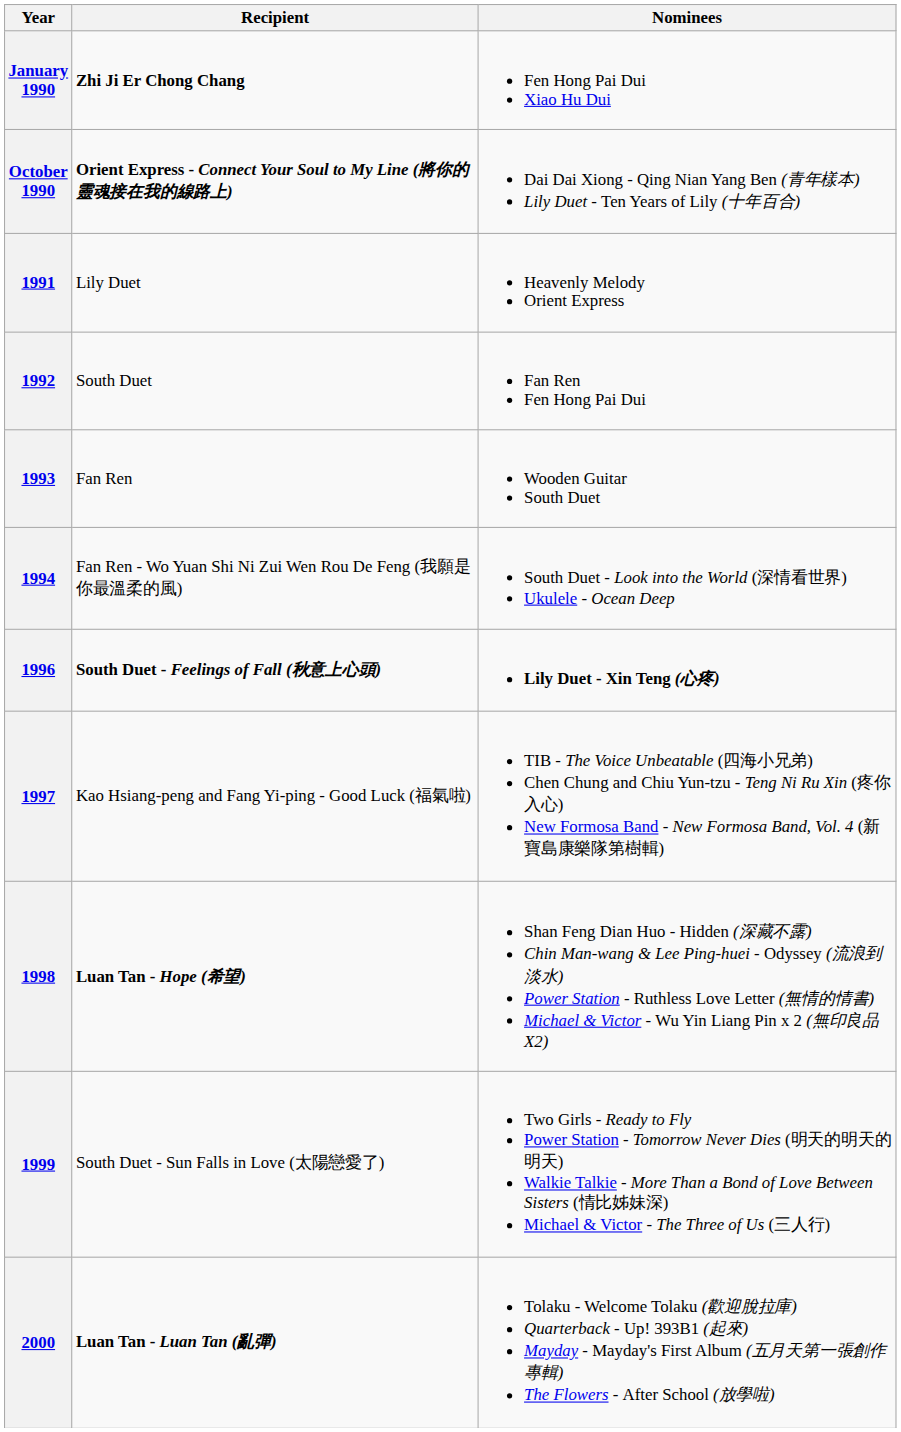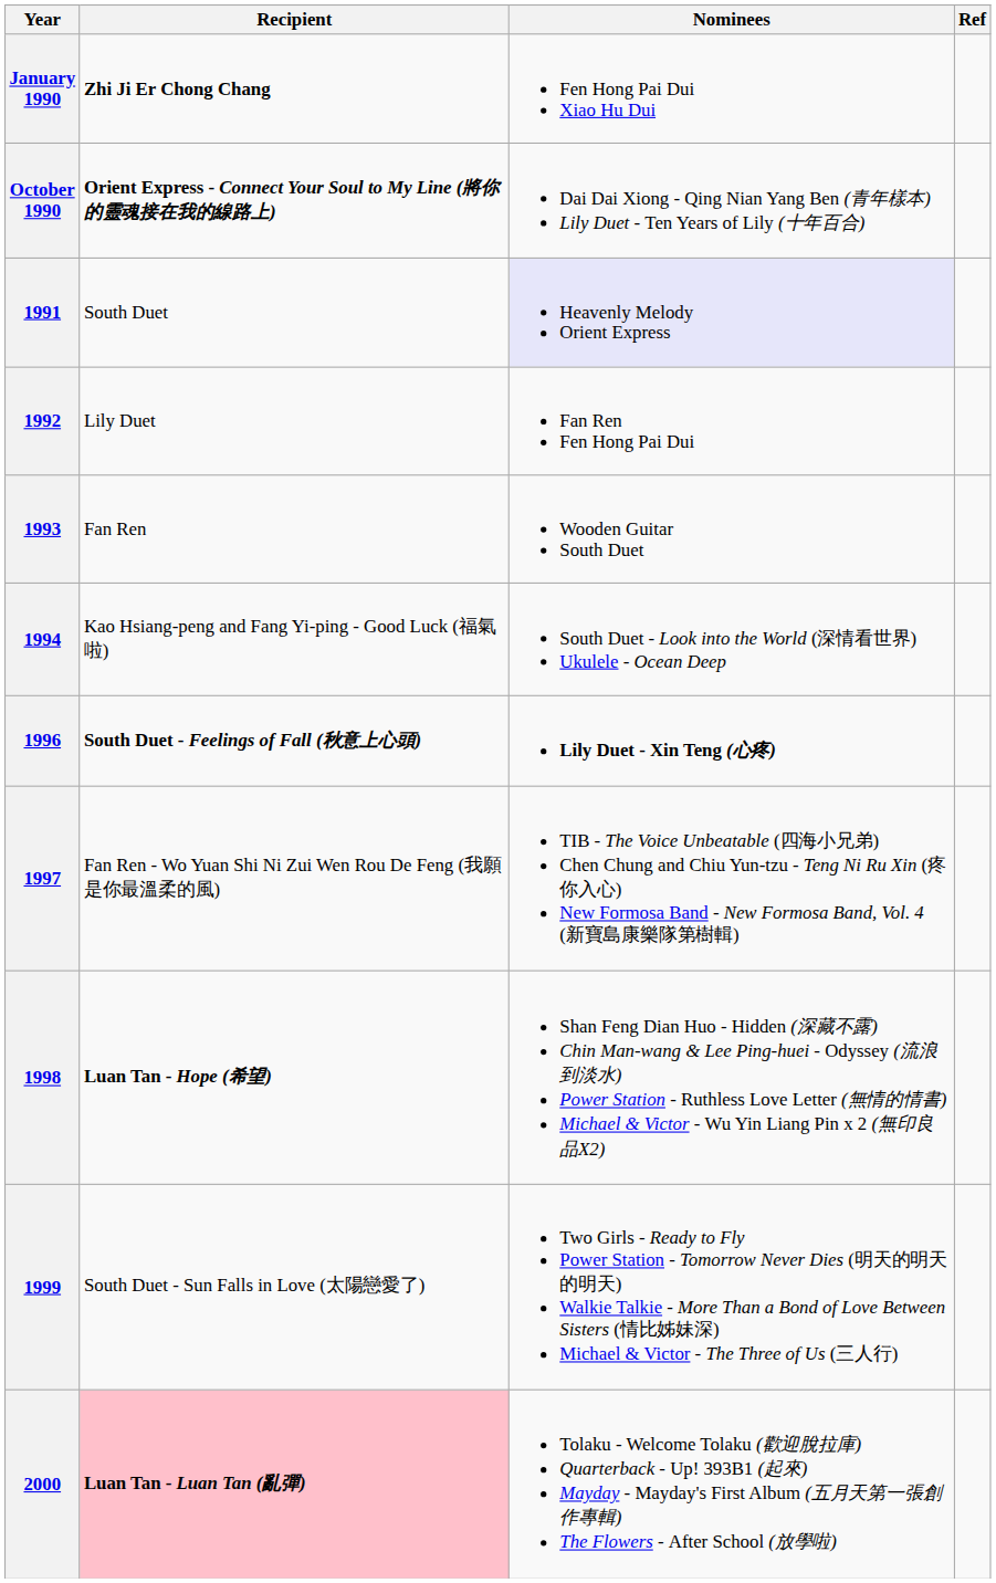 <table class="wikitable center" style="width:850px">
 <tr>
 <th>Year</th>
 <th>Recipient</th>
 <th class=unsortable>Nominees</th>
+<th class=unsortable>Ref</th>
 </tr>
 <tr>
 <th scope="row"><a href='#'>January<br>1990</a></th>
 <td><strong>Zhi Ji Er Chong Chang</strong></td>
 <td><br><ul><li>Fen Hong Pai Dui</li><li><a href='#'>Xiao Hu Dui</a></li></ul></td>
+<td></td>
 </tr>
 <tr>
 <th scope="row"><a href='#'>October<br>1990</a></th>
 <td><strong>Orient Express - <em>Connect Your Soul to My Line<strong><em> (將你的靈魂接在我的線路上)</td>
 <td><br><ul><li>Dai Dai Xiong - </em>Qing Nian Yang Ben<em> (青年樣本)</li><li>Lily Duet - </em>Ten Years of Lily<em> (十年百合)</li></ul></td>
+<td></td>
 </tr>
 <tr>
 <th scope="row"><a href='#'>1991</a></th>
-<td></strong>Lily Duet<strong></td>
-<td><br><ul><li>Heavenly Melody</li><li>Orient Express</li></ul></td>
+<td></strong>South Duet<strong></td>
+<td style="background: lavender;"><br><ul><li>Heavenly Melody</li><li>Orient Express</li></ul></td>
+<td></td>
 </tr>
 <tr>
 <th scope="row"><a href='#'>1992</a></th>
-<td></strong>South Duet<strong></td>
+<td></strong>Lily Duet<strong></td>
 <td><br><ul><li>Fan Ren</li><li>Fen Hong Pai Dui</li></ul></td>
+<td></td>
 </tr>
 <tr>
 <th scope="row"><a href='#'>1993</a></th>
 <td></strong>Fan Ren<strong></td>
 <td><br><ul><li>Wooden Guitar</li><li>South Duet</li></ul></td>
+<td></td>
 </tr>
 <tr>
 <th scope="row"><a href='#'>1994</a></th>
-<td></strong>Fan Ren - </em>Wo Yuan Shi Ni Zui Wen Rou De Feng</em></strong> (我願是你最溫柔的風)</td>
+<td></strong>Kao Hsiang-peng and Fang Yi-ping - </em>Good Luck</em></strong> (福氣啦)</td>
 <td><br><ul><li>South Duet - <em>Look into the World</em> (深情看世界)</li><li><a href='#'>Ukulele</a> - <em>Ocean Deep</em></li></ul></td>
+<td></td>
 </tr>
 <tr>
 <th scope="row"><a href='#'>1996</a></th>
 <td><strong>South Duet - <em>Feelings of Fall<strong><em> (秋意上心頭)</td>
 <td><strong><br><ul><li>Lily Duet - </em>Xin Teng<em> (心疼)</li></ul></strong></td>
+<td></td>
 </tr>
 <tr>
 <th scope="row"><a href='#'>1997</a></th>
-<td></strong>Kao Hsiang-peng and Fang Yi-ping - </em>Good Luck</em></strong> (福氣啦)</td>
+<td></strong>Fan Ren - </em>Wo Yuan Shi Ni Zui Wen Rou De Feng</em></strong> (我願是你最溫柔的風)</td>
 <td><br><ul><li>TIB - <em>The Voice Unbeatable</em> (四海小兄弟)</li><li>Chen Chung and Chiu Yun-tzu  - <em>Teng Ni Ru Xin</em> (疼你入心)</li><li><a href='#'>New Formosa Band</a>  - <em>New Formosa Band, Vol. 4</em> (新寶島康樂隊第樹輯)</li></ul></td>
+<td></td>
 </tr>
 <tr>
 <th scope="row"><a href='#'>1998</a></th>
 <td><strong>Luan Tan - <em>Hope<strong><em> (希望)</td>
 <td><br><ul><li>Shan Feng Dian Huo - </em>Hidden<em> (深藏不露)</li><li>Chin Man-wang & Lee Ping-huei  - </em>Odyssey<em> (流浪到淡水)</li><li><a href='#'>Power Station</a> - </em>Ruthless Love Letter<em> (無情的情書)</li><li><a href='#'>Michael & Victor</a> - </em>Wu Yin Liang Pin x 2<em> (無印良品X2)</li></ul></td>
+<td></td>
 </tr>
 <tr>
 <th scope="row"><a href='#'>1999</a></th>
 <td></strong>South Duet - </em>Sun Falls in Love</em></strong> (太陽戀愛了)</td>
 <td><br><ul><li>Two Girls - <em>Ready to Fly</em></li><li><a href='#'>Power Station</a> - <em>Tomorrow Never Dies</em> (明天的明天的明天)</li><li><a href='#'>Walkie Talkie</a> - <em>More Than a Bond of Love Between Sisters</em> (情比姊妹深)</li><li><a href='#'>Michael & Victor</a> - <em>The Three of Us</em> (三人行)</li></ul></td>
+<td></td>
 </tr>
 <tr>
 <th scope="row"><a href='#'>2000</a></th>
-<td><strong>Luan Tan - <em>Luan Tan<strong><em> (亂彈)</td>
+<td style="background: pink;"><strong>Luan Tan - <em>Luan Tan<strong><em> (亂彈)</td>
 <td><br><ul><li>Tolaku - </em>Welcome Tolaku<em> (歡迎脫拉庫)</li><li>Quarterback - </em>Up! 393B1<em> (起來)</li><li><a href='#'>Mayday</a> - </em>Mayday's First Album<em> (五月天第一張創作專輯)</li><li><a href='#'>The Flowers</a> - </em>After School<em> (放學啦)</li></ul></td>
+<td></td>
 </tr>
 </table>
